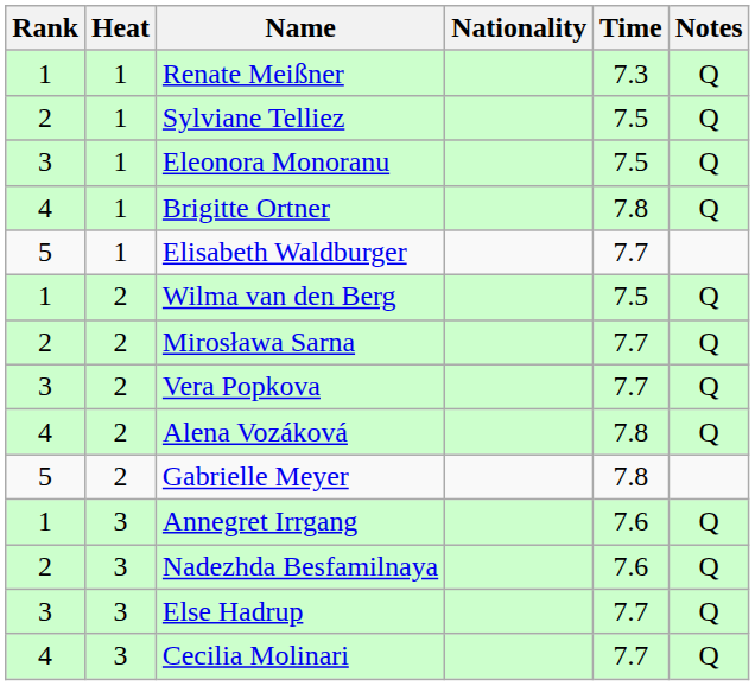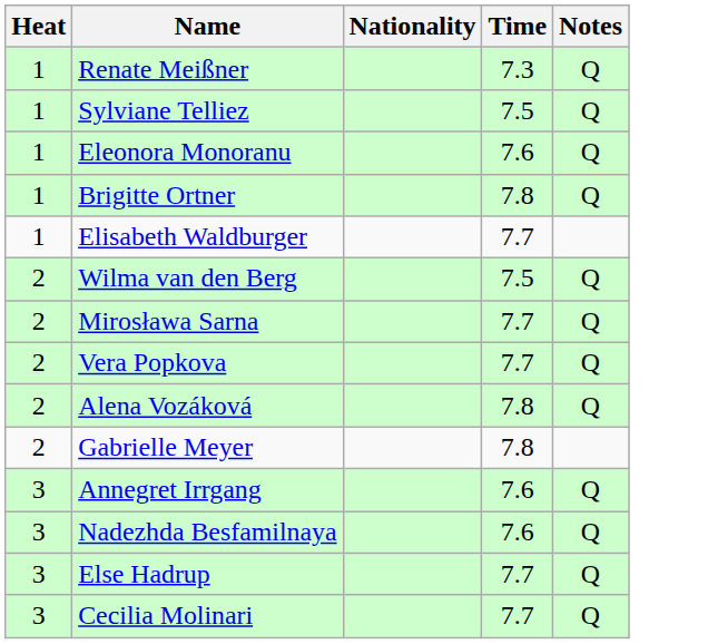 <table class="wikitable sortable" style="text-align:center">
 <tr>
-<th>Rank</th>
 <th>Heat</th>
 <th>Name</th>
 <th>Nationality</th>
 <th>Time</th>
 <th>Notes</th>
 </tr>
 <tr bgcolor=ccffcc>
 <td>1</td>
-<td>1</td>
 <td align="left"><a href='#'>Renate Meißner</a></td>
 <td align=left></td>
 <td>7.3</td>
 <td>Q</td>
 </tr>
 <tr bgcolor=ccffcc>
-<td>2</td>
 <td>1</td>
 <td align="left"><a href='#'>Sylviane Telliez</a></td>
 <td align=left></td>
 <td>7.5</td>
 <td>Q</td>
 </tr>
 <tr bgcolor=ccffcc>
-<td>3</td>
 <td>1</td>
 <td align="left"><a href='#'>Eleonora Monoranu</a></td>
 <td align=left></td>
-<td>7.5</td>
+<td>7.6</td>
 <td>Q</td>
 </tr>
 <tr bgcolor=ccffcc>
-<td>4</td>
 <td>1</td>
 <td align="left"><a href='#'>Brigitte Ortner</a></td>
 <td align=left></td>
 <td>7.8</td>
 <td>Q</td>
 </tr>
 <tr>
-<td>5</td>
 <td>1</td>
 <td align="left"><a href='#'>Elisabeth Waldburger</a></td>
 <td align=left></td>
 <td>7.7</td>
 <td></td>
 </tr>
 <tr bgcolor=ccffcc>
-<td>1</td>
 <td>2</td>
 <td align="left"><a href='#'>Wilma van den Berg</a></td>
 <td align=left></td>
 <td>7.5</td>
 <td>Q</td>
 </tr>
 <tr bgcolor=ccffcc>
 <td>2</td>
-<td>2</td>
 <td align="left"><a href='#'>Mirosława Sarna</a></td>
 <td align=left></td>
 <td>7.7</td>
 <td>Q</td>
 </tr>
 <tr bgcolor=ccffcc>
-<td>3</td>
 <td>2</td>
 <td align="left"><a href='#'>Vera Popkova</a></td>
 <td align=left></td>
 <td>7.7</td>
 <td>Q</td>
 </tr>
 <tr bgcolor=ccffcc>
-<td>4</td>
 <td>2</td>
 <td align="left"><a href='#'>Alena Vozáková</a></td>
 <td align=left></td>
 <td>7.8</td>
 <td>Q</td>
 </tr>
 <tr>
-<td>5</td>
 <td>2</td>
 <td align="left"><a href='#'>Gabrielle Meyer</a></td>
 <td align=left></td>
 <td>7.8</td>
 <td></td>
 </tr>
 <tr bgcolor=ccffcc>
-<td>1</td>
 <td>3</td>
 <td align="left"><a href='#'>Annegret Irrgang</a></td>
 <td align=left></td>
 <td>7.6</td>
 <td>Q</td>
 </tr>
 <tr bgcolor=ccffcc>
-<td>2</td>
 <td>3</td>
 <td align="left"><a href='#'>Nadezhda Besfamilnaya</a></td>
 <td align=left></td>
 <td>7.6</td>
 <td>Q</td>
 </tr>
 <tr bgcolor=ccffcc>
 <td>3</td>
-<td>3</td>
 <td align="left"><a href='#'>Else Hadrup</a></td>
 <td align=left></td>
 <td>7.7</td>
 <td>Q</td>
 </tr>
 <tr bgcolor=ccffcc>
-<td>4</td>
 <td>3</td>
 <td align="left"><a href='#'>Cecilia Molinari</a></td>
 <td align=left></td>
 <td>7.7</td>
 <td>Q</td>
 </tr>
 </table>
